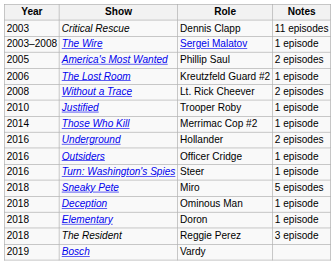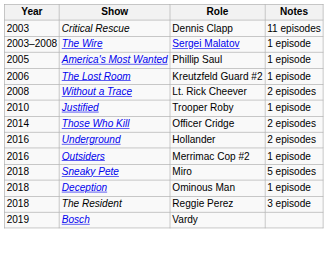 <table class="wikitable">
 <tr>
 <th>Year</th>
 <th>Show</th>
 <th>Role</th>
 <th>Notes</th>
 </tr>
 <tr>
 <td>2003</td>
 <td><em>Critical Rescue</em></td>
 <td>Dennis Clapp</td>
 <td>11 episodes</td>
 </tr>
 <tr>
 <td>2003–2008</td>
 <td><em><a href='#'>The Wire</a></em></td>
 <td><a href='#'>Sergei Malatov</a></td>
 <td>1 episode</td>
 </tr>
 <tr>
 <td>2005</td>
 <td><em><a href='#'>America's Most Wanted</a></em></td>
 <td>Phillip Saul</td>
-<td>2 episodes</td>
+<td>1 episode</td>
 </tr>
 <tr>
 <td>2006</td>
 <td><em><a href='#'>The Lost Room</a></em></td>
 <td>Kreutzfeld Guard #2</td>
 <td>1 episode</td>
 </tr>
 <tr>
 <td>2008</td>
 <td><em><a href='#'>Without a Trace</a></em></td>
 <td>Lt. Rick Cheever</td>
 <td>2 episodes</td>
 </tr>
 <tr>
 <td>2010</td>
 <td><em><a href='#'>Justified</a></em></td>
 <td>Trooper Roby</td>
 <td>1 episode</td>
 </tr>
 <tr>
 <td>2014</td>
 <td><em><a href='#'>Those Who Kill</a></em></td>
-<td>Merrimac Cop #2</td>
-<td>1 episode</td>
+<td>Officer Cridge</td>
+<td>2 episodes</td>
 </tr>
 <tr>
 <td>2016</td>
 <td><em><a href='#'>Underground</a></em></td>
 <td>Hollander</td>
 <td>2 episodes</td>
 </tr>
 <tr>
 <td>2016</td>
 <td><em><a href='#'>Outsiders</a></em></td>
-<td>Officer Cridge</td>
-<td>1 episode</td>
-</tr>
-<tr>
-<td>2016</td>
-<td><em><a href='#'>Turn: Washington's Spies</a></em></td>
-<td>Steer</td>
+<td>Merrimac Cop #2</td>
 <td>1 episode</td>
 </tr>
 <tr>
 <td>2018</td>
 <td><em><a href='#'>Sneaky Pete</a></em></td>
 <td>Miro</td>
 <td>5 episodes</td>
 </tr>
 <tr>
 <td>2018</td>
 <td><em><a href='#'>Deception</a></em></td>
 <td>Ominous Man</td>
 <td>1 episode</td>
 </tr>
 <tr>
 <td>2018</td>
-<td><em><a href='#'>Elementary</a></em></td>
-<td>Doron</td>
-<td>1 episode</td>
-</tr>
-<tr>
-<td>2018</td>
 <td><em>The Resident</em></td>
 <td>Reggie Perez</td>
 <td>3 episode</td>
 </tr>
 <tr>
 <td>2019</td>
 <td><em><a href='#'>Bosch</a></em></td>
 <td>Vardy</td>
 </tr>
 </table>
